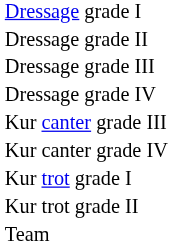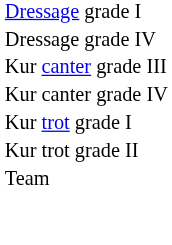 <table>
 <tr>
 <td><a href='#'>Dressage</a> grade I</td>
-<td></td>
-<td></td>
-<td></td>
-</tr>
-<tr>
-<td>Dressage grade II</td>
-<td></td>
-<td></td>
-<td></td>
-</tr>
-<tr>
-<td>Dressage grade III</td>
 <td></td>
 <td></td>
 <td></td>
 </tr>
 <tr>
 <td>Dressage grade IV</td>
 <td></td>
 <td></td>
 <td></td>
 </tr>
 <tr>
 <td>Kur <a href='#'>canter</a> grade III</td>
 <td></td>
 <td></td>
 <td></td>
 </tr>
 <tr>
 <td>Kur canter grade IV</td>
 <td></td>
 <td></td>
 <td></td>
 </tr>
 <tr>
 <td>Kur <a href='#'>trot</a> grade I</td>
 <td></td>
 <td></td>
 <td></td>
 </tr>
 <tr>
 <td>Kur trot grade II</td>
 <td></td>
 <td></td>
 <td></td>
 </tr>
 <tr>
 <td>Team</td>
 <td></td>
 <td></td>
 <td></td>
 </tr>
 </table>
